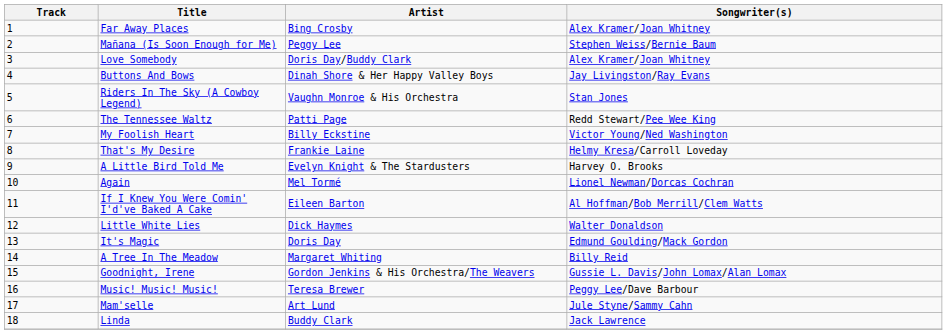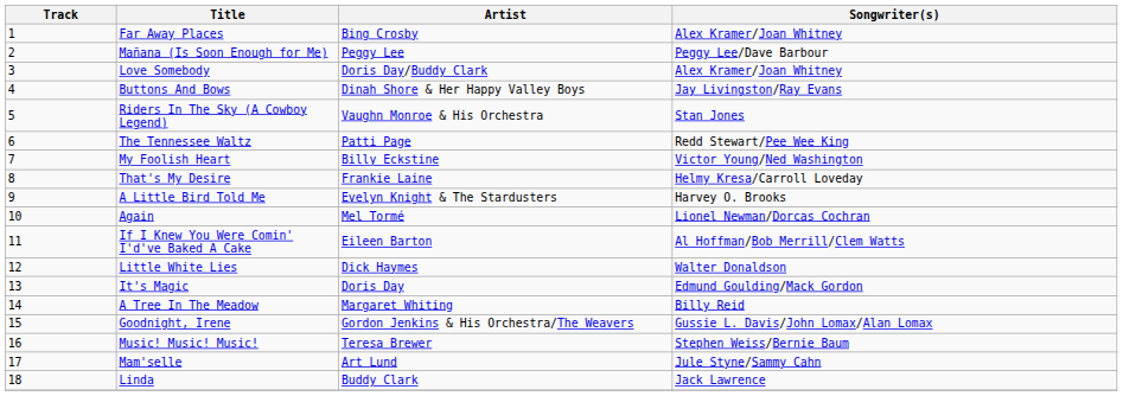 <table class="wikitable">
 <tr>
 <th width=10%>Track</th>
 <th width=20%>Title</th>
 <th width=30%>Artist</th>
 <th width=40%>Songwriter(s)</th>
 </tr>
 <tr>
 <td>1</td>
 <td><a href='#'>Far Away Places</a></td>
 <td><a href='#'>Bing Crosby</a></td>
 <td><a href='#'>Alex Kramer</a>/<a href='#'>Joan Whitney</a></td>
 </tr>
 <tr>
 <td>2</td>
 <td><a href='#'>Mañana (Is Soon Enough for Me)</a></td>
 <td><a href='#'>Peggy Lee</a></td>
-<td><a href='#'>Stephen Weiss</a>/<a href='#'>Bernie Baum</a></td>
+<td><a href='#'>Peggy Lee</a>/Dave Barbour</td>
 </tr>
 <tr>
 <td>3</td>
 <td><a href='#'>Love Somebody</a></td>
 <td><a href='#'>Doris Day</a>/<a href='#'>Buddy Clark</a></td>
 <td><a href='#'>Alex Kramer</a>/<a href='#'>Joan Whitney</a></td>
 </tr>
 <tr>
 <td>4</td>
 <td><a href='#'>Buttons And Bows</a></td>
 <td><a href='#'>Dinah Shore</a> & Her Happy Valley Boys</td>
 <td><a href='#'>Jay Livingston</a>/<a href='#'>Ray Evans</a></td>
 </tr>
 <tr>
 <td>5</td>
 <td><a href='#'>Riders In The Sky (A Cowboy Legend)</a></td>
 <td><a href='#'>Vaughn Monroe</a> & His Orchestra</td>
 <td><a href='#'>Stan Jones</a></td>
 </tr>
 <tr>
 <td>6</td>
 <td><a href='#'>The Tennessee Waltz</a></td>
 <td><a href='#'>Patti Page</a></td>
 <td>Redd Stewart/<a href='#'>Pee Wee King</a></td>
 </tr>
 <tr>
 <td>7</td>
 <td><a href='#'>My Foolish Heart</a></td>
 <td><a href='#'>Billy Eckstine</a></td>
 <td><a href='#'>Victor Young</a>/<a href='#'>Ned Washington</a></td>
 </tr>
 <tr>
 <td>8</td>
 <td><a href='#'>That's My Desire</a></td>
 <td><a href='#'>Frankie Laine</a></td>
 <td><a href='#'>Helmy Kresa</a>/Carroll Loveday</td>
 </tr>
 <tr>
 <td>9</td>
 <td><a href='#'>A Little Bird Told Me</a></td>
 <td><a href='#'>Evelyn Knight</a> & The Stardusters</td>
 <td>Harvey O. Brooks</td>
 </tr>
 <tr>
 <td>10</td>
 <td><a href='#'>Again</a></td>
 <td><a href='#'>Mel Tormé</a></td>
 <td><a href='#'>Lionel Newman</a>/<a href='#'>Dorcas Cochran</a></td>
 </tr>
 <tr>
 <td>11</td>
 <td><a href='#'>If I Knew You Were Comin' I'd've Baked A Cake</a></td>
 <td><a href='#'>Eileen Barton</a></td>
 <td><a href='#'>Al Hoffman</a>/<a href='#'>Bob Merrill</a>/<a href='#'>Clem Watts</a></td>
 </tr>
 <tr>
 <td>12</td>
 <td><a href='#'>Little White Lies</a></td>
 <td><a href='#'>Dick Haymes</a></td>
 <td><a href='#'>Walter Donaldson</a></td>
 </tr>
 <tr>
 <td>13</td>
 <td><a href='#'>It's Magic</a></td>
 <td><a href='#'>Doris Day</a></td>
 <td><a href='#'>Edmund Goulding</a>/<a href='#'>Mack Gordon</a></td>
 </tr>
 <tr>
 <td>14</td>
 <td><a href='#'>A Tree In The Meadow</a></td>
 <td><a href='#'>Margaret Whiting</a></td>
 <td><a href='#'>Billy Reid</a></td>
 </tr>
 <tr>
 <td>15</td>
 <td><a href='#'>Goodnight, Irene</a></td>
 <td><a href='#'>Gordon Jenkins</a> & His Orchestra/<a href='#'>The Weavers</a></td>
 <td><a href='#'>Gussie L. Davis</a>/<a href='#'>John Lomax</a>/<a href='#'>Alan Lomax</a></td>
 </tr>
 <tr>
 <td>16</td>
 <td><a href='#'>Music! Music! Music!</a></td>
 <td><a href='#'>Teresa Brewer</a></td>
-<td><a href='#'>Peggy Lee</a>/Dave Barbour</td>
+<td><a href='#'>Stephen Weiss</a>/<a href='#'>Bernie Baum</a></td>
 </tr>
 <tr>
 <td>17</td>
 <td><a href='#'>Mam'selle</a></td>
 <td><a href='#'>Art Lund</a></td>
 <td><a href='#'>Jule Styne</a>/<a href='#'>Sammy Cahn</a></td>
 </tr>
 <tr>
 <td>18</td>
 <td><a href='#'>Linda</a></td>
 <td><a href='#'>Buddy Clark</a></td>
 <td><a href='#'>Jack Lawrence</a></td>
 </tr>
 <tr>
 </tr>
 </table>
